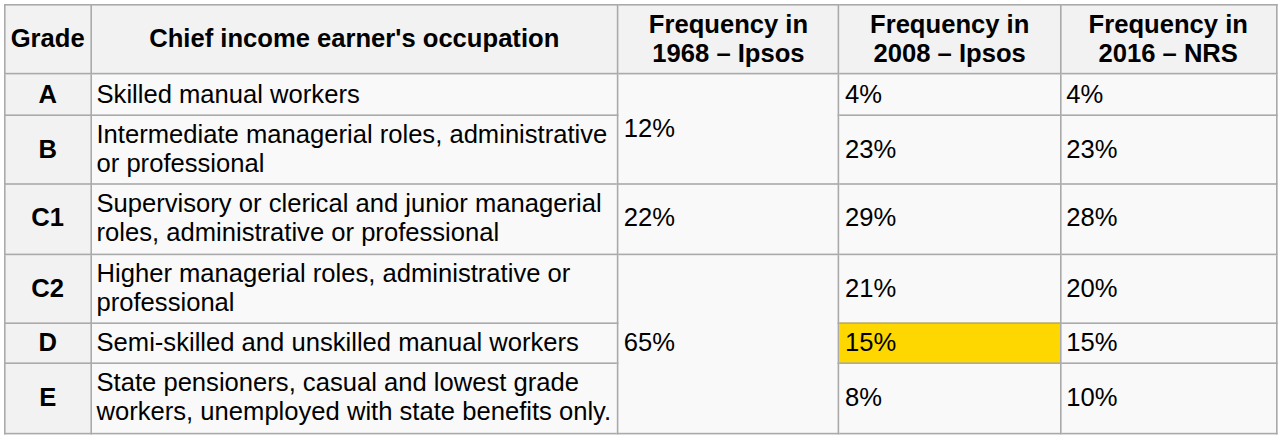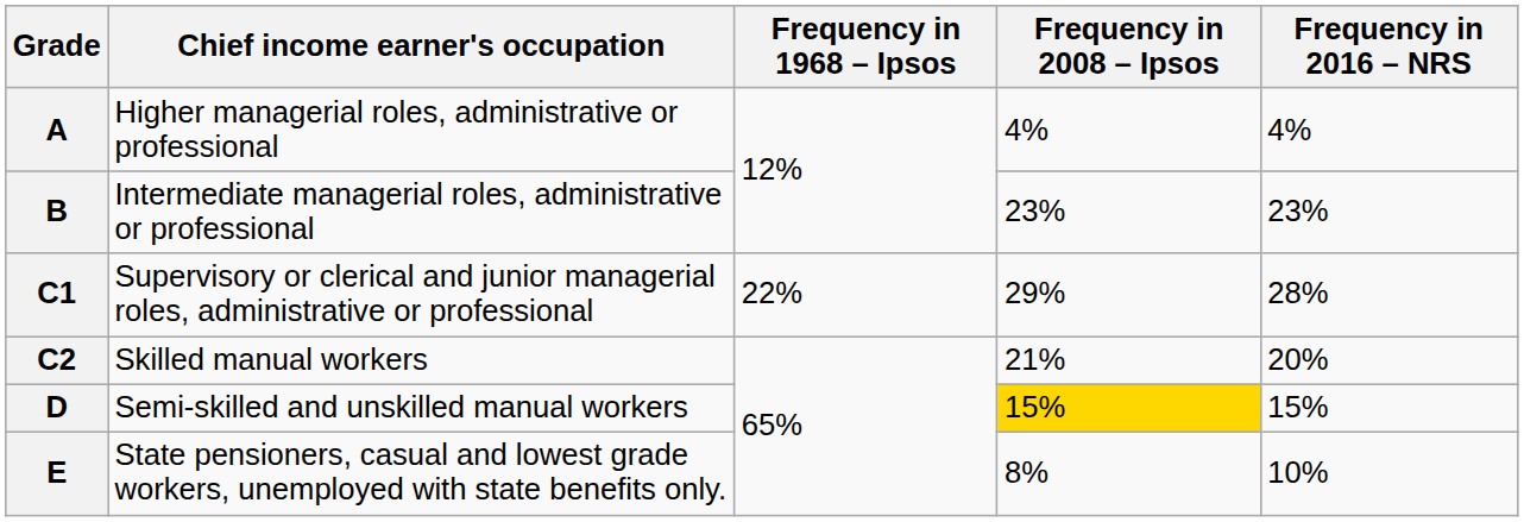 <table class="wikitable" style="width: 90%;">
 <tr>
 <th scope="col">Grade</th>
 <th scope="col">Chief income earner's occupation</th>
 <th>Frequency in 1968 – Ipsos</th>
 <th>Frequency in 2008 – Ipsos</th>
 <th>Frequency in 2016 – NRS</th>
 </tr>
 <tr>
 <th scope="row">A</th>
-<td>Skilled manual workers</td>
+<td>Higher managerial roles, administrative or professional</td>
 <td rowspan="2">12%</td>
 <td>4%</td>
 <td>4%</td>
 </tr>
 <tr>
 <th scope="row">B</th>
 <td>Intermediate managerial roles, administrative or professional</td>
 <td>23%</td>
 <td>23%</td>
 </tr>
 <tr>
 <th scope="row">C1</th>
 <td>Supervisory or clerical and junior managerial roles, administrative or professional</td>
 <td>22%</td>
 <td>29%</td>
 <td>28%</td>
 </tr>
 <tr>
 <th scope="row">C2</th>
-<td>Higher managerial roles, administrative or professional</td>
+<td>Skilled manual workers</td>
 <td rowspan="3">65%</td>
 <td>21%</td>
 <td>20%</td>
 </tr>
 <tr>
 <th scope="row">D</th>
 <td>Semi-skilled and unskilled manual workers</td>
 <td style="background: gold;">15%</td>
 <td>15%</td>
 </tr>
 <tr>
 <th scope="row">E</th>
 <td>State pensioners, casual and lowest grade workers, unemployed with state benefits only.</td>
 <td>8%</td>
 <td>10%</td>
 </tr>
 </table>
